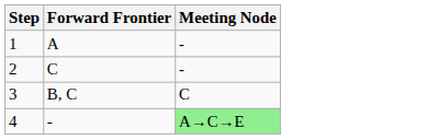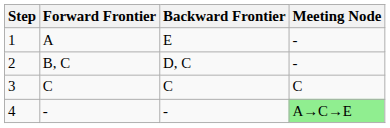 <table class="wikitable">
 <tr>
 <th>Step</th>
 <th>Forward Frontier</th>
+<th>Backward Frontier</th>
 <th>Meeting Node</th>
 </tr>
 <tr>
 <td>1</td>
 <td>A</td>
+<td>E</td>
 <td>-</td>
 </tr>
 <tr>
 <td>2</td>
-<td>C</td>
+<td>B, C</td>
+<td>D, C</td>
 <td>-</td>
 </tr>
 <tr>
 <td>3</td>
-<td>B, C</td>
+<td>C</td>
+<td>C</td>
 <td>C</td>
 </tr>
 <tr>
 <td>4</td>
 <td>-</td>
+<td>-</td>
 <td style="background: lightgreen;">A→C→E</td>
 </tr>
 </table>
